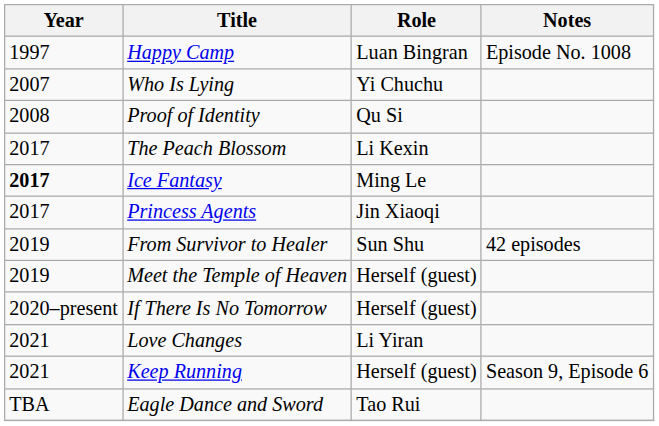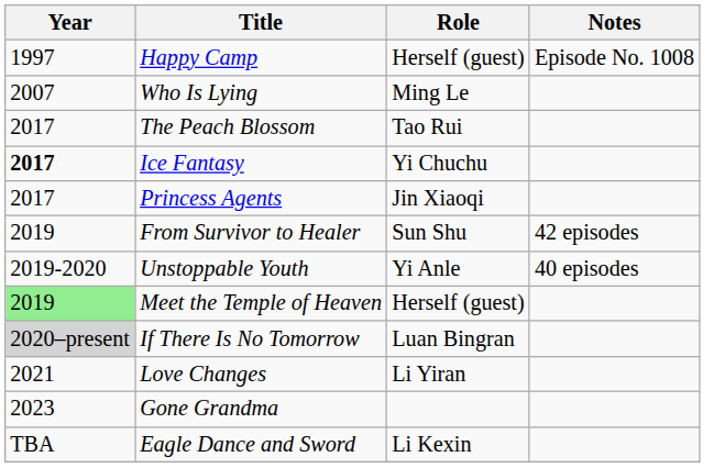 <table class="wikitable">
 <tr>
 <th>Year</th>
 <th>Title</th>
 <th>Role</th>
 <th>Notes</th>
 </tr>
 <tr>
 <td>1997</td>
 <td><em><a href='#'>Happy Camp</a></em></td>
-<td>Luan Bingran</td>
+<td>Herself (guest)</td>
 <td>Episode No. 1008</td>
 </tr>
 <tr>
 <td>2007</td>
 <td><em>Who Is Lying</em></td>
-<td>Yi Chuchu</td>
-<td></td>
-</tr>
-<tr>
-<td>2008</td>
-<td><em>Proof of Identity</em></td>
-<td>Qu Si</td>
+<td>Ming Le</td>
 <td></td>
 </tr>
 <tr>
 <td>2017</td>
 <td><em>The Peach Blossom </em></td>
-<td>Li Kexin</td>
+<td>Tao Rui</td>
 <td></td>
 </tr>
 <tr>
 <td><strong>2017</strong></td>
 <td><em><a href='#'>Ice Fantasy</a></em></td>
-<td>Ming Le</td>
+<td>Yi Chuchu</td>
 </tr>
 <tr>
 <td>2017</td>
 <td><em><a href='#'>Princess Agents</a></em></td>
 <td>Jin Xiaoqi</td>
 <td></td>
 </tr>
 <tr>
 <td>2019</td>
 <td><em>From Survivor to Healer</em></td>
 <td>Sun Shu</td>
 <td>42 episodes</td>
 </tr>
 <tr>
-<td>2019</td>
+<td>2019-2020</td>
+<td><em>Unstoppable Youth </em></td>
+<td>Yi Anle</td>
+<td>40 episodes</td>
+</tr>
+<tr>
+<td style="background: lightgreen;">2019</td>
 <td><em>Meet the Temple of Heaven</em></td>
 <td>Herself (guest)</td>
 <td></td>
 </tr>
 <tr>
-<td>2020–present</td>
+<td style="background: lightgrey;">2020–present</td>
 <td><em>If There Is No Tomorrow</em></td>
-<td>Herself (guest)</td>
+<td>Luan Bingran</td>
 <td></td>
 </tr>
 <tr>
 <td>2021</td>
 <td><em>Love Changes</em></td>
 <td>Li Yiran</td>
 <td></td>
 </tr>
 <tr>
-<td>2021</td>
-<td><em><a href='#'>Keep Running</a></em></td>
-<td>Herself (guest)</td>
-<td>Season 9, Episode 6</td>
+<td>2023</td>
+<td><em>Gone Grandma</em></td>
+<td></td>
+<td></td>
 </tr>
 <tr>
 <td>TBA</td>
 <td><em>	Eagle Dance and Sword</em></td>
-<td>Tao Rui</td>
+<td>Li Kexin</td>
 <td></td>
 </tr>
 <tr>
 </tr>
 </table>
